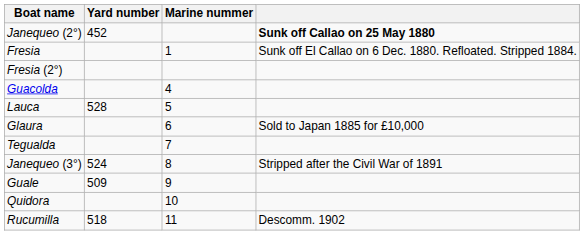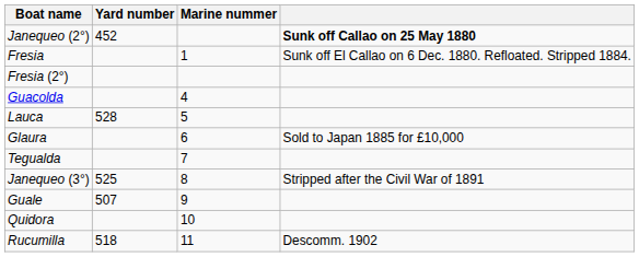 <table class="wikitable">
 <tr>
 <th>Boat name</th>
 <th>Yard number</th>
 <th>Marine nummer</th>
 <th></th>
 </tr>
 <tr>
 <td><em>Janequeo</em> (2°)</td>
 <td>452</td>
 <td></td>
 <td><strong>Sunk off Callao on 25 May 1880</strong></td>
 </tr>
 <tr>
 <td><em>Fresia</em></td>
 <td></td>
 <td>1</td>
 <td>Sunk off El Callao on 6 Dec. 1880. Refloated. Stripped 1884.</td>
 </tr>
 <tr>
 <td><em>Fresia</em> (2°)</td>
 <td></td>
 <td></td>
 <td></td>
 </tr>
 <tr>
 <td><em><a href='#'>Guacolda</a></em></td>
 <td></td>
 <td>4</td>
 <td></td>
 </tr>
 <tr>
 <td><em>Lauca</em></td>
 <td>528</td>
 <td>5</td>
 <td></td>
 </tr>
 <tr>
 <td><em>Glaura</em></td>
 <td></td>
 <td>6</td>
 <td>Sold to Japan 1885 for £10,000</td>
 </tr>
 <tr>
 <td><em>Tegualda</em></td>
 <td></td>
 <td>7</td>
 <td></td>
 </tr>
 <tr>
 <td><em>Janequeo</em> (3°)</td>
-<td>524</td>
+<td>525</td>
 <td>8</td>
 <td>Stripped after the Civil War of 1891</td>
 </tr>
 <tr>
 <td><em>Guale</em></td>
-<td>509</td>
+<td>507</td>
 <td>9</td>
 <td></td>
 </tr>
 <tr>
 <td><em>Quidora</em></td>
 <td></td>
 <td>10</td>
 <td></td>
 </tr>
 <tr>
 <td><em>Rucumilla</em></td>
 <td>518</td>
 <td>11</td>
 <td>Descomm. 1902</td>
 </tr>
 </table>
